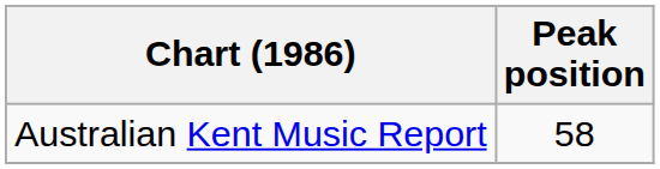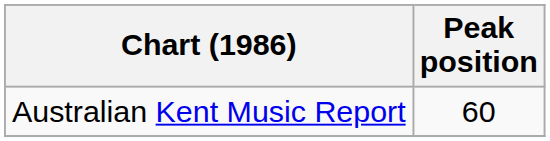 <table class="wikitable sortable">
 <tr>
 <th>Chart (1986)</th>
 <th>Peak<br>position</th>
 </tr>
 <tr>
 <td>Australian <a href='#'>Kent Music Report</a></td>
-<td style="text-align:center;">58</td>
+<td style="text-align:center;">60</td>
 </tr>
 <tr>
 </tr>
 </table>
